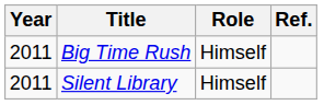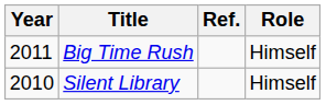 <table class="wikitable sortable plainrowheaders">
 <tr>
 <th>Year</th>
 <th>Title</th>
+<th>Ref.</th>
 <th>Role</th>
-<th>Ref.</th>
 </tr>
 <tr>
 <td>2011</td>
 <td><em><a href='#'>Big Time Rush</a></em></td>
+<td align="center"></td>
 <td>Himself</td>
-<td align="center"></td>
 </tr>
 <tr>
-<td>2011</td>
+<td>2010</td>
 <td><em><a href='#'>Silent Library</a></em></td>
+<td align="center"></td>
 <td>Himself</td>
-<td align="center"></td>
 </tr>
 </table>
